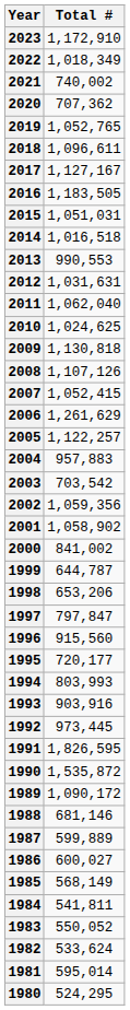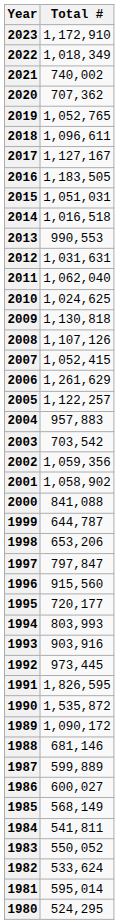 <table class="wikitable sortable">
 <tr>
 <th align="center">Year</th>
 <th align="center">Total #</th>
 </tr>
 <tr>
 <th>2023</th>
 <td>1,172,910</td>
 </tr>
 <tr>
 <th align="center">2022</th>
 <td align="center">1,018,349</td>
 </tr>
 <tr>
 <th align="center">2021</th>
 <td align="center">740,002 </td>
 </tr>
 <tr>
 <th align="center">2020</th>
 <td align="center">707,362 </td>
 </tr>
 <tr>
 <th align="center">2019</th>
 <td align="center">1,052,765 </td>
 </tr>
 <tr>
 <th align="center">2018</th>
 <td align="center">1,096,611 </td>
 </tr>
 <tr>
 <th align="center">2017</th>
 <td align="center">1,127,167 </td>
 </tr>
 <tr>
 <th align="center">2016</th>
 <td align="center">1,183,505 </td>
 </tr>
 <tr>
 <th align="center">2015</th>
 <td align="center">1,051,031 </td>
 </tr>
 <tr>
 <th align="center">2014</th>
 <td align="center">1,016,518</td>
 </tr>
 <tr>
 <th align="center">2013</th>
 <td align="center">990,553</td>
 </tr>
 <tr>
 <th align="center">2012</th>
 <td align="center">1,031,631</td>
 </tr>
 <tr>
 <th align="center">2011</th>
 <td align="center">1,062,040</td>
 </tr>
 <tr>
 <th align="center">2010</th>
 <td align="center">1,024,625</td>
 </tr>
 <tr>
 <th align="center">2009</th>
 <td align="center">1,130,818</td>
 </tr>
 <tr>
 <th align="center">2008</th>
 <td align="center">1,107,126 </td>
 </tr>
 <tr>
 <th align="center">2007</th>
 <td align="center">1,052,415</td>
 </tr>
 <tr>
 <th align="center">2006</th>
 <td align="center">1,261,629</td>
 </tr>
 <tr>
 <th align="center">2005</th>
 <td align="center">1,122,257</td>
 </tr>
 <tr>
 <th align="center">2004</th>
 <td align="center">957,883</td>
 </tr>
 <tr>
 <th align="center">2003</th>
 <td align="center">703,542</td>
 </tr>
 <tr>
 <th align="center">2002</th>
 <td align="center">1,059,356</td>
 </tr>
 <tr>
 <th align="center">2001</th>
 <td align="center">1,058,902</td>
 </tr>
 <tr>
 <th align="center">2000</th>
-<td align="center">841,002</td>
+<td align="center">841,088</td>
 </tr>
 <tr>
 <th align="center">1999</th>
 <td align="center">644,787</td>
 </tr>
 <tr>
 <th align="center">1998</th>
 <td align="center">653,206</td>
 </tr>
 <tr>
 <th align="center">1997</th>
 <td align="center">797,847</td>
 </tr>
 <tr>
 <th align="center">1996</th>
 <td align="center">915,560</td>
 </tr>
 <tr>
 <th align="center">1995</th>
 <td align="center">720,177</td>
 </tr>
 <tr>
 <th align="center">1994</th>
 <td align="center">803,993</td>
 </tr>
 <tr>
 <th align="center">1993</th>
 <td align="center">903,916</td>
 </tr>
 <tr>
 <th align="center">1992</th>
 <td align="center">973,445</td>
 </tr>
 <tr>
 <th align="center">1991</th>
 <td align="center">1,826,595</td>
 </tr>
 <tr>
 <th align="center">1990</th>
 <td align="center">1,535,872</td>
 </tr>
 <tr>
 <th align="center">1989</th>
 <td align="center">1,090,172</td>
 </tr>
 <tr>
 <th align="center">1988</th>
 <td align="center">681,146</td>
 </tr>
 <tr>
 <th align="center">1987</th>
 <td align="center">599,889</td>
 </tr>
 <tr>
 <th align="center">1986</th>
 <td align="center">600,027</td>
 </tr>
 <tr>
 <th align="center">1985</th>
 <td align="center">568,149</td>
 </tr>
 <tr>
 <th align="center">1984</th>
 <td align="center">541,811</td>
 </tr>
 <tr>
 <th align="center">1983</th>
 <td align="center">550,052</td>
 </tr>
 <tr>
 <th align="center">1982</th>
 <td align="center">533,624</td>
 </tr>
 <tr>
 <th align="center">1981</th>
 <td align="center">595,014</td>
 </tr>
 <tr>
 <th align="center">1980</th>
 <td align="center">524,295</td>
 </tr>
 </table>
